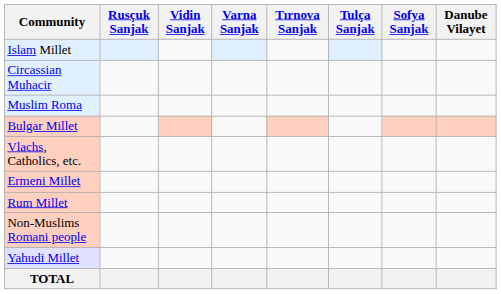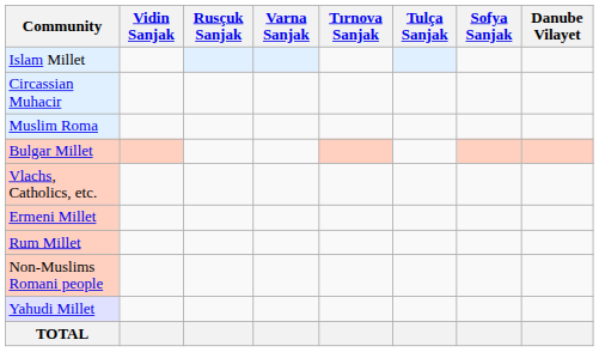 <table class="wikitable sortable">
 <tr>
 <th>Community</th>
+<th><a href='#'>Vidin</a> <a href='#'>Sanjak</a></th>
 <th><a href='#'>Rusçuk</a> <a href='#'>Sanjak</a></th>
-<th><a href='#'>Vidin</a> <a href='#'>Sanjak</a></th>
 <th><a href='#'>Varna</a> <a href='#'>Sanjak</a></th>
 <th><a href='#'>Tırnova</a> <a href='#'>Sanjak</a></th>
 <th><a href='#'>Tulça</a> <a href='#'>Sanjak</a></th>
 <th><a href='#'>Sofya</a> <a href='#'>Sanjak</a></th>
 <th>Danube Vilayet</th>
 </tr>
 <tr>
 <td style="background:#E0F0FF;"><a href='#'>Islam</a> Millet</td>
+<td></td>
 <td style="background:#E0F0FF;"></td>
-<td></td>
 <td style="background:#E0F0FF;"></td>
 <td></td>
 <td style="background:#E0F0FF;"></td>
 <td></td>
 <td style="text-align:right;"></td>
 </tr>
 <tr>
 <td style="background:#E0F0FF;"><a href='#'>Circassian</a> <a href='#'>Muhacir</a></td>
 <td></td>
 <td></td>
 <td></td>
 <td></td>
 <td></td>
 <td></td>
 <td style="text-align:right;"></td>
 </tr>
 <tr>
 <td style="background:#E0F0FF;"><a href='#'>Muslim Roma</a></td>
 <td></td>
 <td></td>
 <td></td>
 <td></td>
 <td></td>
 <td></td>
 <td style="text-align:right;"></td>
 </tr>
 <tr>
 <td style="background:#FFD0C0;"><a href='#'>Bulgar Millet</a></td>
+<td style="background:#FFD0C0;"></td>
 <td></td>
-<td style="background:#FFD0C0;"></td>
 <td></td>
 <td style="background:#FFD0C0;"></td>
 <td></td>
 <td style="background:#FFD0C0;"></td>
 <td style="text-align:right; background:#FFD0C0;"></td>
 </tr>
 <tr>
 <td style="background:#FFD0C0;"><a href='#'>Vlachs</a>, Catholics, etc.</td>
 <td></td>
 <td></td>
 <td></td>
 <td></td>
 <td></td>
 <td></td>
 <td style="text-align:right;"></td>
 </tr>
 <tr>
 <td style="background:#FFD0C0;"><a href='#'>Ermeni Millet</a></td>
 <td></td>
 <td></td>
 <td></td>
 <td></td>
 <td></td>
 <td></td>
 <td style="text-align:right;"></td>
 </tr>
 <tr>
 <td style="background:#FFD0C0;"><a href='#'>Rum Millet</a></td>
 <td></td>
 <td></td>
 <td></td>
 <td></td>
 <td></td>
 <td></td>
 <td style="text-align:right;"></td>
 </tr>
 <tr>
 <td style="background:#FFD0C0;">Non-Muslims <a href='#'>Romani people</a></td>
 <td></td>
 <td></td>
 <td></td>
 <td></td>
 <td></td>
 <td></td>
 <td style="text-align:right;"></td>
 </tr>
 <tr>
 <td style="background:#E0E0FF;"><a href='#'>Yahudi Millet</a></td>
 <td></td>
 <td></td>
 <td></td>
 <td></td>
 <td></td>
 <td></td>
 <td style="text-align:right;"></td>
 </tr>
 <tr>
 <th><strong>TOTAL</strong></th>
 <th></th>
 <th></th>
 <th></th>
 <th></th>
 <th></th>
 <th></th>
 <th></th>
 </tr>
 </table>
